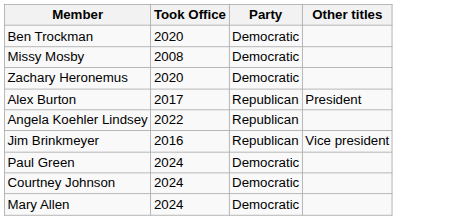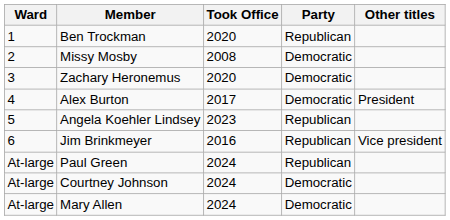 <table class="sortable wikitable">
 <tr>
+<th>Ward</th>
 <th>Member</th>
 <th>Took Office</th>
 <th>Party</th>
 <th>Other titles</th>
 </tr>
 <tr>
+<td>1</td>
 <td>Ben Trockman</td>
 <td>2020</td>
-<td>Democratic</td>
+<td>Republican</td>
 <td></td>
 </tr>
 <tr>
+<td>2</td>
 <td>Missy Mosby</td>
 <td>2008</td>
 <td>Democratic</td>
 <td></td>
 </tr>
 <tr>
+<td>3</td>
 <td>Zachary Heronemus</td>
 <td>2020</td>
 <td>Democratic</td>
 <td></td>
 </tr>
 <tr>
+<td>4</td>
 <td>Alex Burton</td>
 <td>2017</td>
-<td>Republican</td>
+<td>Democratic</td>
 <td>President</td>
 </tr>
 <tr>
+<td>5</td>
 <td>Angela Koehler Lindsey</td>
-<td>2022</td>
+<td>2023</td>
 <td>Republican</td>
 <td></td>
 </tr>
 <tr>
+<td>6</td>
 <td>Jim Brinkmeyer</td>
 <td>2016</td>
 <td>Republican</td>
 <td>Vice president</td>
 </tr>
 <tr>
+<td>At-large</td>
 <td>Paul Green</td>
 <td>2024</td>
-<td>Democratic</td>
+<td>Republican</td>
 <td></td>
 </tr>
 <tr>
+<td>At-large</td>
 <td>Courtney Johnson</td>
 <td>2024</td>
 <td>Democratic</td>
 <td></td>
 </tr>
 <tr>
+<td>At-large</td>
 <td>Mary Allen</td>
 <td>2024</td>
 <td>Democratic</td>
 <td></td>
 </tr>
 </table>
